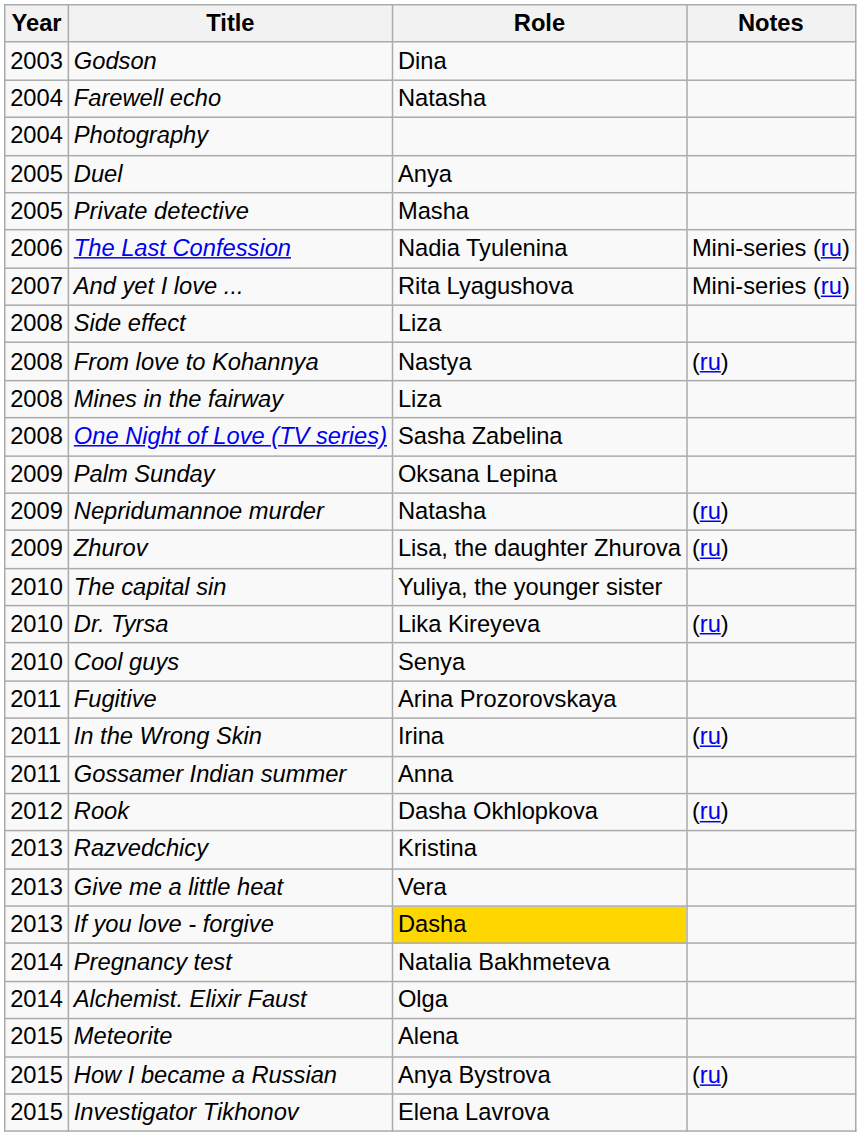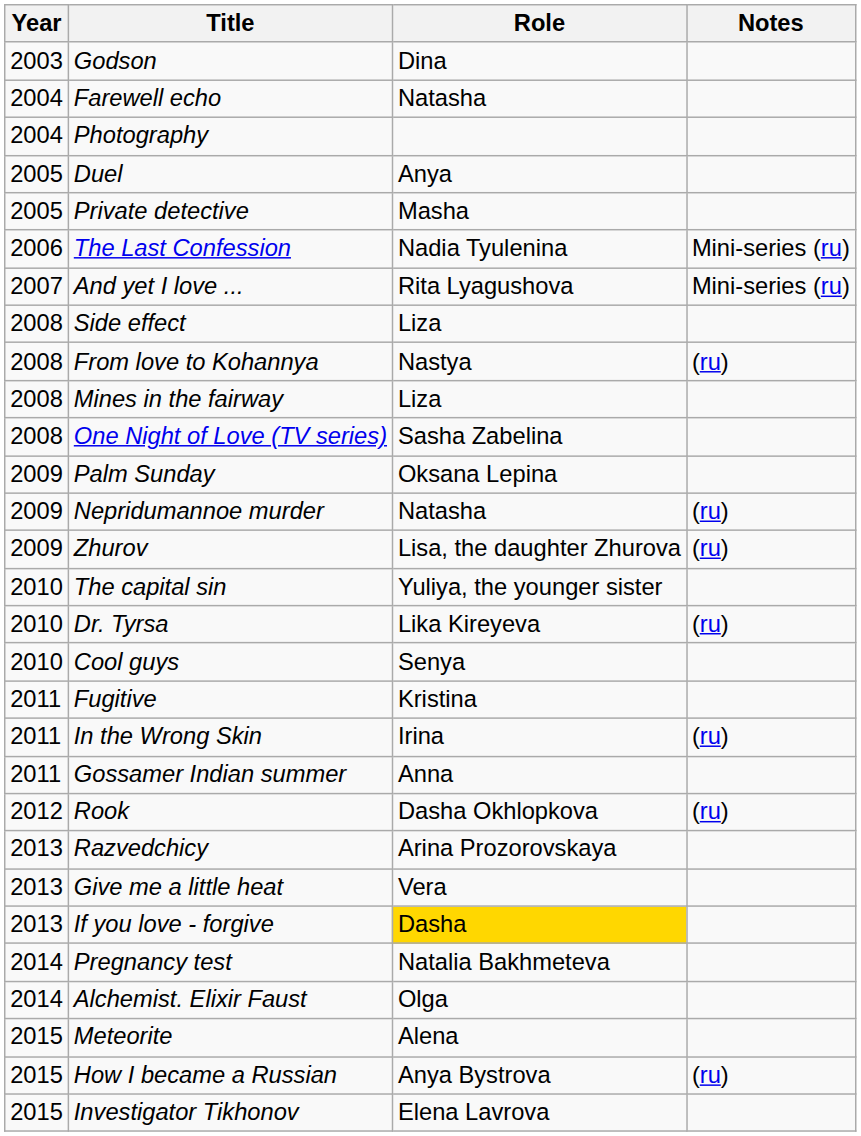 <table class="wikitable sortable">
 <tr>
 <th>Year</th>
 <th>Title</th>
 <th>Role</th>
 <th>Notes</th>
 </tr>
 <tr>
 <td>2003</td>
 <td><em>Godson</em></td>
 <td>Dina</td>
 <td></td>
 </tr>
 <tr>
 <td>2004</td>
 <td><em>Farewell echo</em></td>
 <td>Natasha</td>
 <td></td>
 </tr>
 <tr>
 <td>2004</td>
 <td><em>Photography</em></td>
 <td></td>
 <td></td>
 </tr>
 <tr>
 <td>2005</td>
 <td><em>Duel</em></td>
 <td>Anya</td>
 <td></td>
 </tr>
 <tr>
 <td>2005</td>
 <td><em>Private detective</em></td>
 <td>Masha</td>
 <td></td>
 </tr>
 <tr>
 <td>2006</td>
 <td><em><a href='#'>The Last Confession</a></em></td>
 <td>Nadia Tyulenina</td>
 <td>Mini-series (<a href='#'>ru</a>)</td>
 </tr>
 <tr>
 <td>2007</td>
 <td><em>And yet I love ...</em></td>
 <td>Rita Lyagushova</td>
 <td>Mini-series (<a href='#'>ru</a>)</td>
 </tr>
 <tr>
 <td>2008</td>
 <td><em>Side effect</em></td>
 <td>Liza</td>
 <td></td>
 </tr>
 <tr>
 <td>2008</td>
 <td><em>From love to Kohannya</em></td>
 <td>Nastya</td>
 <td>(<a href='#'>ru</a>)</td>
 </tr>
 <tr>
 <td>2008</td>
 <td><em>Mines in the fairway</em></td>
 <td>Liza</td>
 <td></td>
 </tr>
 <tr>
 <td>2008</td>
 <td><em><a href='#'>One Night of Love (TV series)</a></em></td>
 <td>Sasha Zabelina</td>
 <td></td>
 </tr>
 <tr>
 <td>2009</td>
 <td><em>Palm Sunday</em></td>
 <td>Oksana Lepina</td>
 <td></td>
 </tr>
 <tr>
 <td>2009</td>
 <td><em>Nepridumannoe murder</em></td>
 <td>Natasha</td>
 <td>(<a href='#'>ru</a>)</td>
 </tr>
 <tr>
 <td>2009</td>
 <td><em>Zhurov</em></td>
 <td>Lisa, the daughter Zhurova</td>
 <td>(<a href='#'>ru</a>)</td>
 </tr>
 <tr>
 <td>2010</td>
 <td><em>The capital sin</em></td>
 <td>Yuliya, the younger sister</td>
 <td></td>
 </tr>
 <tr>
 <td>2010</td>
 <td><em>Dr. Tyrsa</em></td>
 <td>Lika Kireyeva</td>
 <td>(<a href='#'>ru</a>)</td>
 </tr>
 <tr>
 <td>2010</td>
 <td><em>Cool guys</em></td>
 <td>Senya</td>
 <td></td>
 </tr>
 <tr>
 <td>2011</td>
 <td><em>Fugitive</em></td>
-<td>Arina Prozorovskaya</td>
+<td>Kristina</td>
 <td></td>
 </tr>
 <tr>
 <td>2011</td>
 <td><em>In the Wrong Skin</em></td>
 <td>Irina</td>
 <td>(<a href='#'>ru</a>)</td>
 </tr>
 <tr>
 <td>2011</td>
 <td><em>Gossamer Indian summer</em></td>
 <td>Anna</td>
 <td></td>
 </tr>
 <tr>
 <td>2012</td>
 <td><em>Rook</em></td>
 <td>Dasha Okhlopkova</td>
 <td>(<a href='#'>ru</a>)</td>
 </tr>
 <tr>
 <td>2013</td>
 <td><em>Razvedchicy</em></td>
-<td>Kristina</td>
+<td>Arina Prozorovskaya</td>
 <td></td>
 </tr>
 <tr>
 <td>2013</td>
 <td><em>Give me a little heat</em></td>
 <td>Vera</td>
 <td></td>
 </tr>
 <tr>
 <td>2013</td>
 <td><em>If you love - forgive</em></td>
 <td style="background: gold;">Dasha</td>
 <td></td>
 </tr>
 <tr>
 <td>2014</td>
 <td><em>Pregnancy test</em></td>
 <td>Natalia Bakhmeteva</td>
 </tr>
 <tr>
 <td>2014</td>
 <td><em>Alchemist. Elixir Faust</em></td>
 <td>Olga</td>
 <td></td>
 </tr>
 <tr>
 <td>2015</td>
 <td><em>Meteorite</em></td>
 <td>Alena</td>
 <td></td>
 </tr>
 <tr>
 <td>2015</td>
 <td><em>How I became a Russian</em></td>
 <td>Anya Bystrova</td>
 <td>(<a href='#'>ru</a>)</td>
 </tr>
 <tr>
 <td>2015</td>
 <td><em>Investigator Tikhonov</em></td>
 <td>Elena Lavrova</td>
 <td></td>
 </tr>
 </table>
